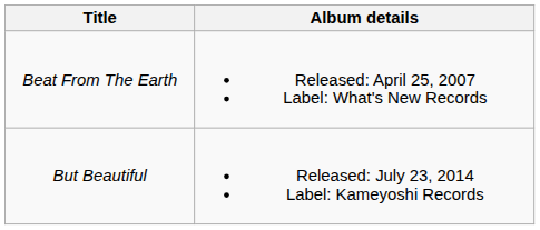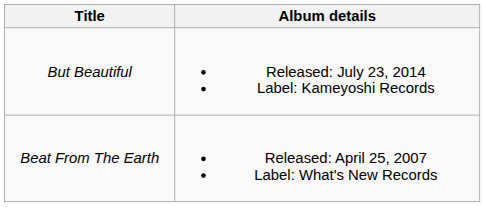 <table class="wikitable plainrowheaders" style="text-align:center;">
 <tr>
 <th scope="col" style="width:11em;">Title</th>
 <th scope="col" style="width:20em;">Album details</th>
 </tr>
 <tr>
+<td><em>But Beautiful</em> <br> </td>
+<td><br><ul><li>Released: July 23, 2014</li><li>Label: Kameyoshi Records</li></ul></td>
+</tr>
+<tr>
 <td><em>Beat From The Earth</em> <br> </td>
 <td><br><ul><li>Released: April 25, 2007</li><li>Label: What's New Records</li></ul></td>
 </tr>
-<tr>
-<td><em>But Beautiful</em> <br> </td>
-<td><br><ul><li>Released: July 23, 2014</li><li>Label: Kameyoshi Records</li></ul></td>
-</tr>
 </table>
